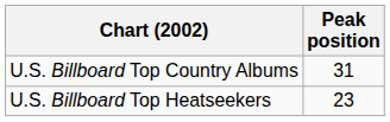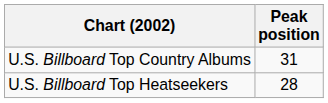 <table class="wikitable">
 <tr>
 <th>Chart (2002)</th>
 <th>Peak<br>position</th>
 </tr>
 <tr>
 <td>U.S. <em>Billboard</em> Top Country Albums</td>
 <td align="center">31</td>
 </tr>
 <tr>
 <td>U.S. <em>Billboard</em> Top Heatseekers</td>
-<td align="center">23</td>
+<td align="center">28</td>
 </tr>
 </table>
